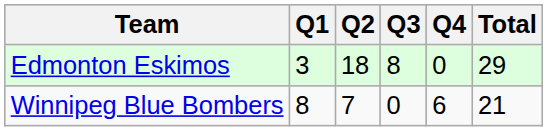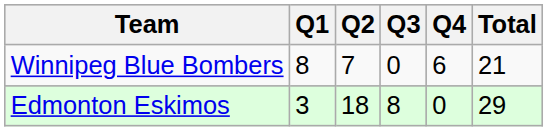 <table class="wikitable">
 <tr>
 <th>Team</th>
 <th>Q1</th>
 <th>Q2</th>
 <th>Q3</th>
 <th>Q4</th>
 <th>Total</th>
 </tr>
+<tr>
+<td><a href='#'>Winnipeg Blue Bombers</a></td>
+<td>8</td>
+<td>7</td>
+<td>0</td>
+<td>6</td>
+<td>21</td>
+</tr>
 <tr style="background-color:#DDFFDD">
 <td><a href='#'>Edmonton Eskimos</a></td>
 <td>3</td>
 <td>18</td>
 <td>8</td>
 <td>0</td>
 <td>29</td>
 </tr>
-<tr>
-<td><a href='#'>Winnipeg Blue Bombers</a></td>
-<td>8</td>
-<td>7</td>
-<td>0</td>
-<td>6</td>
-<td>21</td>
-</tr>
 </table>
